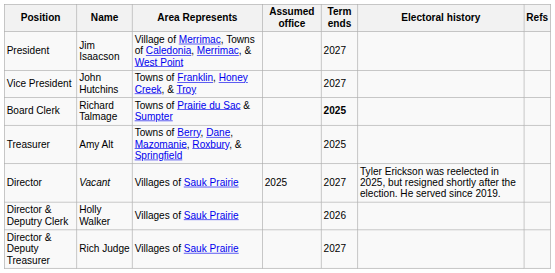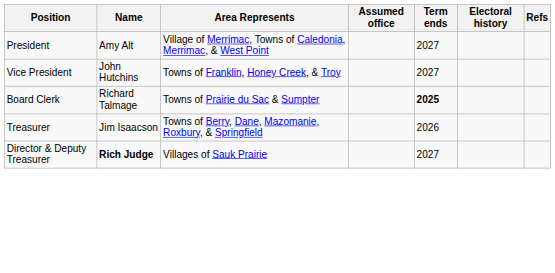 <table class="wikitable">
 <tr>
 <th>Position</th>
 <th>Name</th>
 <th>Area Represents</th>
 <th>Assumed office</th>
 <th>Term ends</th>
 <th>Electoral history</th>
 <th>Refs</th>
 </tr>
 <tr>
 <td>President</td>
-<td>Jim Isaacson</td>
+<td>Amy Alt</td>
 <td>Village of <a href='#'>Merrimac</a>, Towns of <a href='#'>Caledonia</a>, <a href='#'>Merrimac</a>, & <a href='#'>West Point</a></td>
 <td></td>
 <td>2027</td>
 <td></td>
 <td></td>
 </tr>
 <tr>
 <td>Vice President</td>
 <td>John Hutchins</td>
 <td>Towns of <a href='#'>Franklin</a>, <a href='#'>Honey Creek</a>, & <a href='#'>Troy</a></td>
 <td></td>
 <td>2027</td>
 <td></td>
 <td></td>
 </tr>
 <tr>
 <td>Board Clerk</td>
 <td>Richard Talmage</td>
 <td>Towns of <a href='#'>Prairie du Sac</a> & <a href='#'>Sumpter</a></td>
 <td></td>
 <td><strong>2025</strong></td>
 <td></td>
 <td></td>
 </tr>
 <tr>
 <td>Treasurer</td>
-<td>Amy Alt</td>
+<td>Jim Isaacson</td>
 <td>Towns of <a href='#'>Berry</a>, <a href='#'>Dane</a>, <a href='#'>Mazomanie</a>, <a href='#'>Roxbury</a>, & <a href='#'>Springfield</a></td>
-<td></td>
-<td>2025</td>
-<td></td>
-<td></td>
-</tr>
-<tr>
-<td>Director</td>
-<td><em>Vacant</em></td>
-<td>Villages of <a href='#'>Sauk Prairie</a></td>
-<td>2025</td>
-<td>2027</td>
-<td>Tyler Erickson was reelected in 2025, but resigned shortly after the election. He served since 2019.</td>
-<td></td>
-</tr>
-<tr>
-<td>Director & Deputry Clerk</td>
-<td>Holly Walker</td>
-<td>Villages of <a href='#'>Sauk Prairie</a></td>
 <td></td>
 <td>2026</td>
 <td></td>
 <td></td>
 </tr>
 <tr>
 <td>Director & Deputy Treasurer</td>
-<td>Rich Judge</td>
+<td><strong>Rich Judge</strong></td>
 <td>Villages of <a href='#'>Sauk Prairie</a></td>
 <td></td>
 <td>2027</td>
 <td></td>
 <td></td>
 </tr>
 </table>
